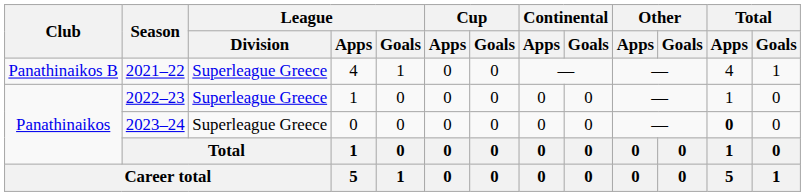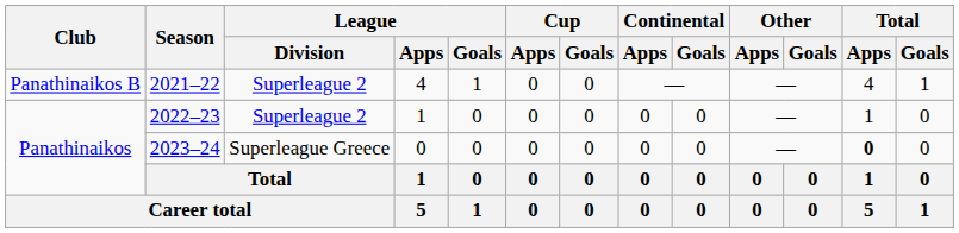 <table class="wikitable" style="text-align:center">
 <tr>
 <th rowspan=2>Club</th>
 <th rowspan=2>Season</th>
 <th colspan=3>League</th>
 <th colspan=2>Cup</th>
 <th colspan=2>Continental</th>
 <th colspan=2>Other</th>
 <th colspan=2>Total</th>
 </tr>
 <tr>
 <th>Division</th>
 <th>Apps</th>
 <th>Goals</th>
 <th>Apps</th>
 <th>Goals</th>
 <th>Apps</th>
 <th>Goals</th>
 <th>Apps</th>
 <th>Goals</th>
 <th>Apps</th>
 <th>Goals</th>
 </tr>
 <tr>
 <td><a href='#'>Panathinaikos B</a></td>
 <td><a href='#'>2021–22</a></td>
-<td><a href='#'>Superleague Greece</a></td>
+<td><a href='#'>Superleague 2</a></td>
 <td>4</td>
 <td>1</td>
 <td>0</td>
 <td>0</td>
 <td colspan="2">—</td>
 <td colspan="2">—</td>
 <td>4</td>
 <td>1</td>
 </tr>
 <tr>
 <td rowspan="3"><a href='#'>Panathinaikos</a></td>
 <td><a href='#'>2022–23</a></td>
-<td><a href='#'>Superleague Greece</a></td>
+<td><a href='#'>Superleague 2</a></td>
 <td>1</td>
 <td>0</td>
 <td>0</td>
 <td>0</td>
 <td>0</td>
 <td>0</td>
 <td colspan="2">—</td>
 <td>1</td>
 <td>0</td>
 </tr>
 <tr>
 <td><a href='#'>2023–24</a></td>
 <td>Superleague Greece</td>
 <td>0</td>
 <td>0</td>
 <td>0</td>
 <td>0</td>
 <td>0</td>
 <td>0</td>
 <td colspan="2">—</td>
 <td><strong>0</strong></td>
 <td>0</td>
 </tr>
 <tr>
 <th colspan="2">Total</th>
 <th>1</th>
 <th>0</th>
 <th>0</th>
 <th>0</th>
 <th>0</th>
 <th>0</th>
 <th>0</th>
 <th>0</th>
 <th>1</th>
 <th>0</th>
 </tr>
 <tr>
 <th colspan="3">Career total</th>
 <th>5</th>
 <th>1</th>
 <th>0</th>
 <th>0</th>
 <th>0</th>
 <th>0</th>
 <th>0</th>
 <th>0</th>
 <th>5</th>
 <th>1</th>
 </tr>
 </table>
